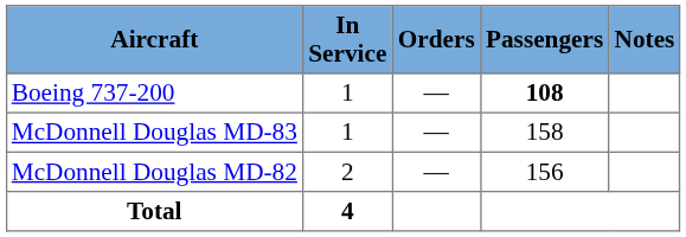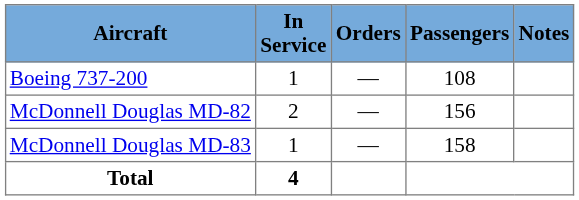 <table class="toccolours" border="1" cellpadding="3" style="margin:1em auto; border-collapse:collapse">
 <tr bgcolor=#75aadb>
 <th>Aircraft</th>
 <th>In<br>Service</th>
 <th>Orders</th>
 <th>Passengers</th>
 <th>Notes</th>
 </tr>
 <tr>
 <td><a href='#'>Boeing 737-200</a></td>
 <td align="center">1</td>
 <td align="center">—</td>
-<td align="center"><strong>108</strong></td>
+<td align="center">108</td>
+<td></td>
+</tr>
+<tr>
+<td><a href='#'>McDonnell Douglas MD-82</a></td>
+<td align="center">2</td>
+<td align="center">—</td>
+<td align="center">156</td>
 <td></td>
 </tr>
 <tr>
 <td><a href='#'>McDonnell Douglas MD-83</a></td>
 <td align="center">1</td>
 <td align="center">—</td>
 <td align="center">158</td>
 <td></td>
 </tr>
 <tr>
-<td><a href='#'>McDonnell Douglas MD-82</a></td>
-<td align="center">2</td>
-<td align="center">—</td>
-<td align="center">156</td>
-<td></td>
-</tr>
-<tr>
 <th>Total</th>
 <th>4</th>
 <th></th>
 <th colspan="2"></th>
 </tr>
 </table>
